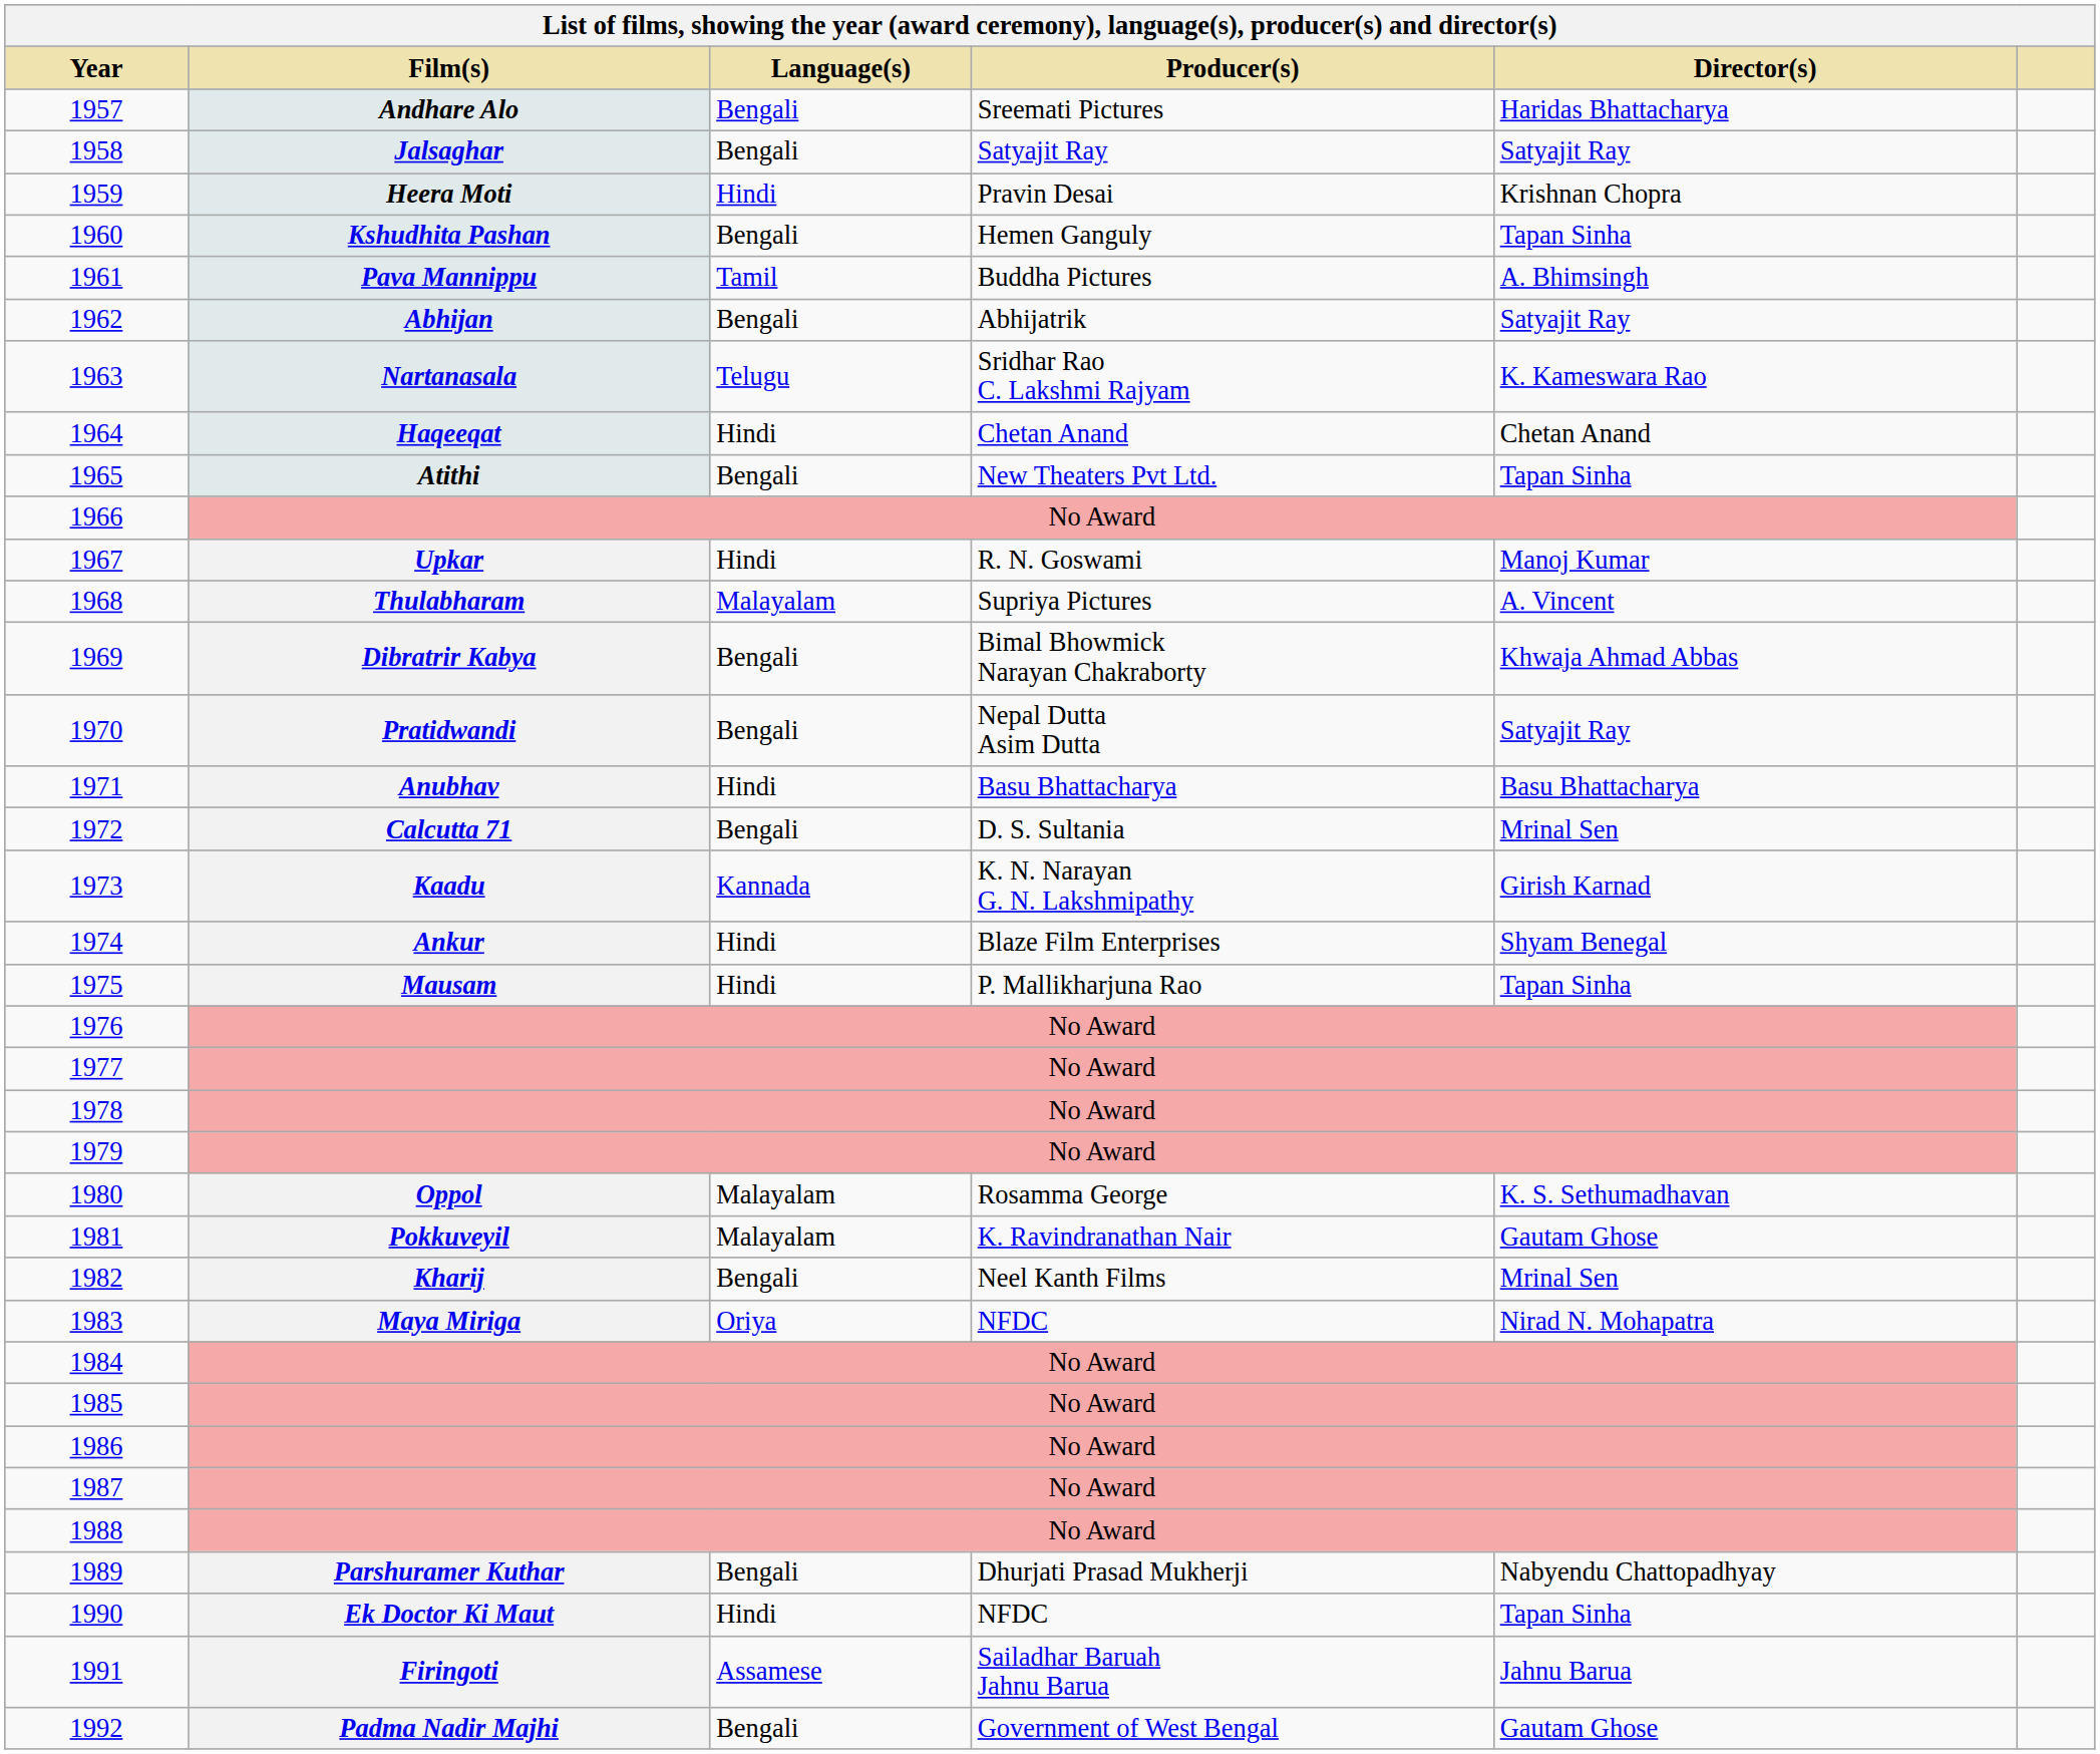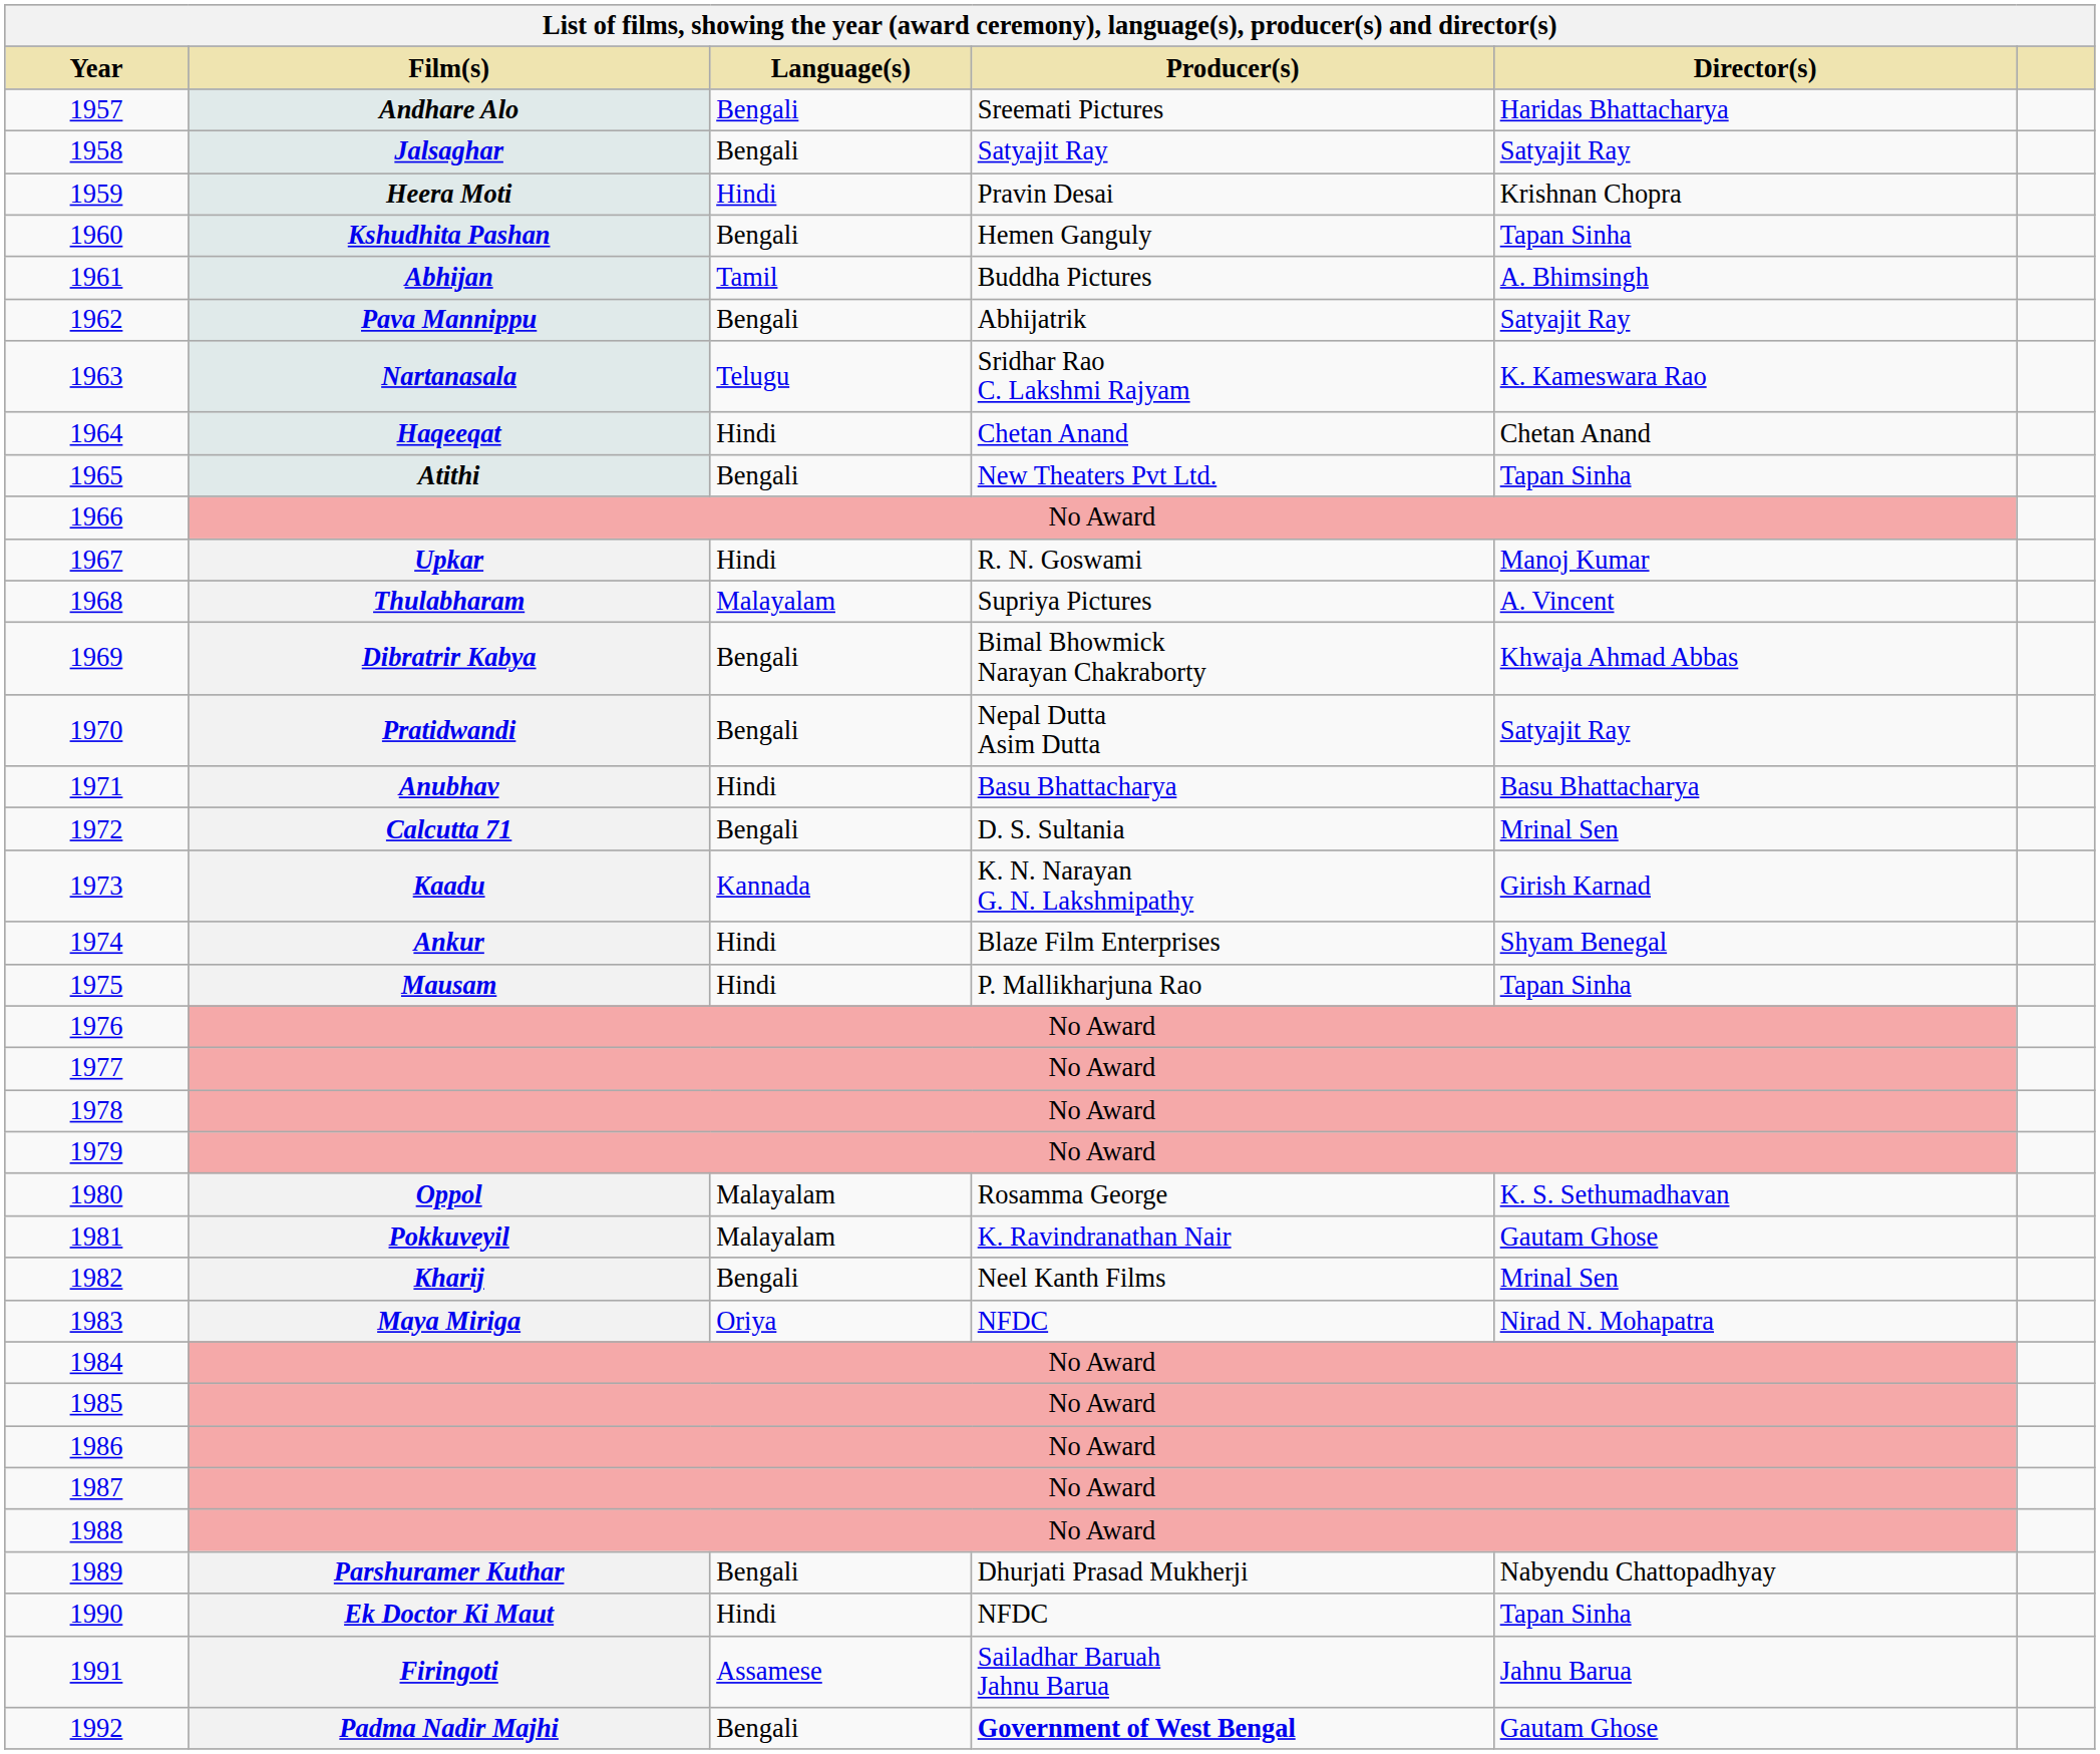 <table class="wikitable sortable plainrowheaders" style="width:100%">
 <tr>
 <th colspan="6">List of films, showing the year (award ceremony), language(s), producer(s) and director(s)</th>
 </tr>
 <tr>
 <th scope="col" style="background-color:#EFE4B0;width:7%;">Year</th>
 <th scope="col" style="background-color:#EFE4B0;width:20%;">Film(s)</th>
 <th scope="col" style="background-color:#EFE4B0;width:10%;">Language(s)</th>
 <th scope="col" style="background-color:#EFE4B0;width:20%;">Producer(s)</th>
 <th scope="col" style="background-color:#EFE4B0;width:20%;">Director(s)</th>
 <th scope="col" style="background-color:#EFE4B0;width:3%;" class="unsortable"></th>
 </tr>
 <tr>
 <td align="center"><a href='#'>1957<br></a></td>
 <th scope="row" style="background-color:#E0EAEA"><em>Andhare Alo</em></th>
 <td><a href='#'>Bengali</a></td>
 <td>Sreemati Pictures</td>
 <td><a href='#'>Haridas Bhattacharya</a></td>
 <td align="center"></td>
 </tr>
 <tr>
 <td align="center"><a href='#'>1958<br></a></td>
 <th scope="row" style="background-color:#E0EAEA"><em><a href='#'>Jalsaghar</a></em></th>
 <td>Bengali</td>
 <td><a href='#'>Satyajit Ray</a></td>
 <td><a href='#'>Satyajit Ray</a></td>
 <td align="center"></td>
 </tr>
 <tr>
 <td align="center"><a href='#'>1959<br></a></td>
 <th scope="row" style="background-color:#E0EAEA"><em>Heera Moti</em></th>
 <td><a href='#'>Hindi</a></td>
 <td>Pravin Desai</td>
 <td>Krishnan Chopra</td>
 <td align="center"></td>
 </tr>
 <tr>
 <td align="center"><a href='#'>1960<br></a></td>
 <th scope="row" style="background-color:#E0EAEA"><em><a href='#'>Kshudhita Pashan</a></em></th>
 <td>Bengali</td>
 <td>Hemen Ganguly</td>
 <td><a href='#'>Tapan Sinha</a></td>
 <td align="center"></td>
 </tr>
 <tr>
 <td align="center"><a href='#'>1961<br></a></td>
-<th scope="row" style="background-color:#E0EAEA"><em><a href='#'>Pava Mannippu</a></em></th>
+<th scope="row" style="background-color:#E0EAEA"><em><a href='#'>Abhijan</a></em></th>
 <td><a href='#'>Tamil</a></td>
 <td>Buddha Pictures</td>
 <td><a href='#'>A. Bhimsingh</a></td>
 <td align="center"></td>
 </tr>
 <tr>
 <td align="center"><a href='#'>1962<br></a></td>
-<th scope="row" style="background-color:#E0EAEA"><em><a href='#'>Abhijan</a></em></th>
+<th scope="row" style="background-color:#E0EAEA"><em><a href='#'>Pava Mannippu</a></em></th>
 <td>Bengali</td>
 <td>Abhijatrik</td>
 <td><a href='#'>Satyajit Ray</a></td>
 <td align="center"></td>
 </tr>
 <tr>
 <td align="center"><a href='#'>1963<br></a></td>
 <th scope="row" style="background-color:#E0EAEA"><em><a href='#'>Nartanasala</a></em></th>
 <td><a href='#'>Telugu</a></td>
 <td>Sridhar Rao<br><a href='#'>C. Lakshmi Rajyam</a></td>
 <td><a href='#'>K. Kameswara Rao</a></td>
 <td align="center"></td>
 </tr>
 <tr>
 <td align="center"><a href='#'>1964<br></a></td>
 <th scope="row" style="background-color:#E0EAEA"><em><a href='#'>Haqeeqat</a></em></th>
 <td>Hindi</td>
 <td><a href='#'>Chetan Anand</a></td>
 <td>Chetan Anand</td>
 <td align="center"></td>
 </tr>
 <tr>
 <td align="center"><a href='#'>1965<br></a></td>
 <th scope="row" style="background-color:#E0EAEA"><em>Atithi</em></th>
 <td>Bengali</td>
 <td><a href='#'>New Theaters Pvt Ltd.</a></td>
 <td><a href='#'>Tapan Sinha</a></td>
 <td align="center"></td>
 </tr>
 <tr>
 <td align="center"><a href='#'>1966<br></a></td>
 <td colspan="4" bgcolor="#F5A9A9" align="center">No Award</td>
 <td align="center"></td>
 </tr>
 <tr>
 <td align="center"><a href='#'>1967<br></a></td>
 <th scope="row"><em><a href='#'>Upkar</a></em></th>
 <td>Hindi</td>
 <td>R. N. Goswami</td>
 <td><a href='#'>Manoj Kumar</a></td>
 <td align="center"></td>
 </tr>
 <tr>
 <td align="center"><a href='#'>1968<br></a></td>
 <th scope="row"><em><a href='#'>Thulabharam</a></em></th>
 <td><a href='#'>Malayalam</a></td>
 <td>Supriya Pictures</td>
 <td><a href='#'>A. Vincent</a></td>
 <td align="center"></td>
 </tr>
 <tr>
 <td align="center"><a href='#'>1969<br></a></td>
 <th scope="row"><em><a href='#'>Dibratrir Kabya</a></em></th>
 <td>Bengali</td>
 <td>Bimal Bhowmick<br>Narayan Chakraborty</td>
 <td><a href='#'>Khwaja Ahmad Abbas</a></td>
 <td align="center"></td>
 </tr>
 <tr>
 <td align="center"><a href='#'>1970<br></a></td>
 <th scope="row"><em><a href='#'>Pratidwandi</a></em></th>
 <td>Bengali</td>
 <td>Nepal Dutta<br>Asim Dutta</td>
 <td><a href='#'>Satyajit Ray</a></td>
 <td align="center"></td>
 </tr>
 <tr>
 <td align="center"><a href='#'>1971<br></a></td>
 <th scope="row"><em><a href='#'>Anubhav</a></em></th>
 <td>Hindi</td>
 <td><a href='#'>Basu Bhattacharya</a></td>
 <td><a href='#'>Basu Bhattacharya</a></td>
 <td align="center"></td>
 </tr>
 <tr>
 <td align="center"><a href='#'>1972<br></a></td>
 <th scope="row"><em><a href='#'>Calcutta 71</a></em></th>
 <td>Bengali</td>
 <td>D. S. Sultania</td>
 <td><a href='#'>Mrinal Sen</a></td>
 <td align="center"></td>
 </tr>
 <tr>
 <td align="center"><a href='#'>1973<br></a></td>
 <th scope="row"><em><a href='#'>Kaadu</a></em></th>
 <td><a href='#'>Kannada</a></td>
 <td>K. N. Narayan<br><a href='#'>G. N. Lakshmipathy</a></td>
 <td><a href='#'>Girish Karnad</a></td>
 <td align="center"></td>
 </tr>
 <tr>
 <td align="center"><a href='#'>1974<br></a></td>
 <th scope="row"><em><a href='#'>Ankur</a></em></th>
 <td>Hindi</td>
 <td>Blaze Film Enterprises</td>
 <td><a href='#'>Shyam Benegal</a></td>
 <td align="center"></td>
 </tr>
 <tr>
 <td align="center"><a href='#'>1975<br></a></td>
 <th scope="row"><em><a href='#'>Mausam</a></em></th>
 <td>Hindi</td>
 <td>P. Mallikharjuna Rao</td>
 <td><a href='#'>Tapan Sinha</a></td>
 <td align="center"></td>
 </tr>
 <tr>
 <td align="center"><a href='#'>1976<br></a></td>
 <td colspan="4" bgcolor="#F5A9A9" align="center">No Award</td>
 <td align="center"></td>
 </tr>
 <tr>
 <td align="center"><a href='#'>1977<br></a></td>
 <td colspan="4" bgcolor="#F5A9A9" align="center">No Award</td>
 <td align="center"></td>
 </tr>
 <tr>
 <td align="center"><a href='#'>1978<br></a></td>
 <td colspan="4" bgcolor="#F5A9A9" align="center">No Award</td>
 <td align="center"></td>
 </tr>
 <tr>
 <td align="center"><a href='#'>1979<br></a></td>
 <td colspan="4" bgcolor="#F5A9A9" align="center">No Award</td>
 <td align="center"></td>
 </tr>
 <tr>
 <td align="center"><a href='#'>1980<br></a></td>
 <th scope="row"><em><a href='#'>Oppol</a></em></th>
 <td>Malayalam</td>
 <td>Rosamma George</td>
 <td><a href='#'>K. S. Sethumadhavan</a></td>
 <td align="center"></td>
 </tr>
 <tr>
 <td align="center"><a href='#'>1981<br></a></td>
 <th scope="row"><em><a href='#'>Pokkuveyil</a></em></th>
 <td>Malayalam</td>
 <td><a href='#'>K. Ravindranathan Nair</a></td>
 <td><a href='#'>Gautam Ghose</a></td>
 <td align="center"></td>
 </tr>
 <tr>
 <td align="center"><a href='#'>1982<br></a></td>
 <th scope="row"><em><a href='#'>Kharij</a></em></th>
 <td>Bengali</td>
 <td>Neel Kanth Films</td>
 <td><a href='#'>Mrinal Sen</a></td>
 <td align="center"></td>
 </tr>
 <tr>
 <td align="center"><a href='#'>1983<br></a></td>
 <th scope="row"><em><a href='#'>Maya Miriga</a></em></th>
 <td><a href='#'>Oriya</a></td>
 <td><a href='#'>NFDC</a></td>
 <td><a href='#'>Nirad N. Mohapatra</a></td>
 <td align="center"></td>
 </tr>
 <tr>
 <td align="center"><a href='#'>1984<br></a></td>
 <td colspan="4" bgcolor="#F5A9A9" align="center">No Award</td>
 <td align="center"></td>
 </tr>
 <tr>
 <td align="center"><a href='#'>1985<br></a></td>
 <td colspan="4" bgcolor="#F5A9A9" align="center">No Award</td>
 <td align="center"></td>
 </tr>
 <tr>
 <td align="center"><a href='#'>1986<br></a></td>
 <td colspan="4" bgcolor="#F5A9A9" align="center">No Award</td>
 <td align="center"></td>
 </tr>
 <tr>
 <td align="center"><a href='#'>1987<br></a></td>
 <td colspan="4" bgcolor="#F5A9A9" align="center">No Award</td>
 <td align="center"></td>
 </tr>
 <tr>
 <td align="center"><a href='#'>1988<br></a></td>
 <td colspan="4" bgcolor="#F5A9A9" align="center">No Award</td>
 <td align="center"></td>
 </tr>
 <tr>
 <td align="center"><a href='#'>1989<br></a></td>
 <th scope="row"><em><a href='#'>Parshuramer Kuthar</a></em></th>
 <td>Bengali</td>
 <td>Dhurjati Prasad Mukherji</td>
 <td>Nabyendu Chattopadhyay</td>
 <td align="center"></td>
 </tr>
 <tr>
 <td align="center"><a href='#'>1990<br></a></td>
 <th scope="row"><em><a href='#'>Ek Doctor Ki Maut</a></em></th>
 <td>Hindi</td>
 <td>NFDC</td>
 <td><a href='#'>Tapan Sinha</a></td>
 <td align="center"></td>
 </tr>
 <tr>
 <td align="center"><a href='#'>1991<br></a></td>
 <th scope="row"><em><a href='#'>Firingoti</a></em></th>
 <td><a href='#'>Assamese</a></td>
 <td><a href='#'>Sailadhar Baruah</a><br><a href='#'>Jahnu Barua</a></td>
 <td><a href='#'>Jahnu Barua</a></td>
 <td align="center"></td>
 </tr>
 <tr>
 <td align="center"><a href='#'>1992<br></a></td>
 <th scope="row"><em><a href='#'>Padma Nadir Majhi</a></em></th>
 <td>Bengali</td>
-<td><a href='#'>Government of West Bengal</a></td>
+<td><strong><a href='#'>Government of West Bengal</a></strong></td>
 <td><a href='#'>Gautam Ghose</a></td>
 <td align="center"></td>
 </tr>
 </table>
